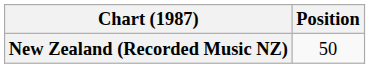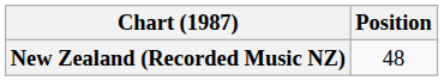 <table class="wikitable plainrowheaders" style="text-align:center">
 <tr>
 <th>Chart (1987)</th>
 <th>Position</th>
 </tr>
 <tr>
 <th scope="row">New Zealand (Recorded Music NZ)</th>
-<td>50</td>
+<td>48</td>
 </tr>
 </table>
